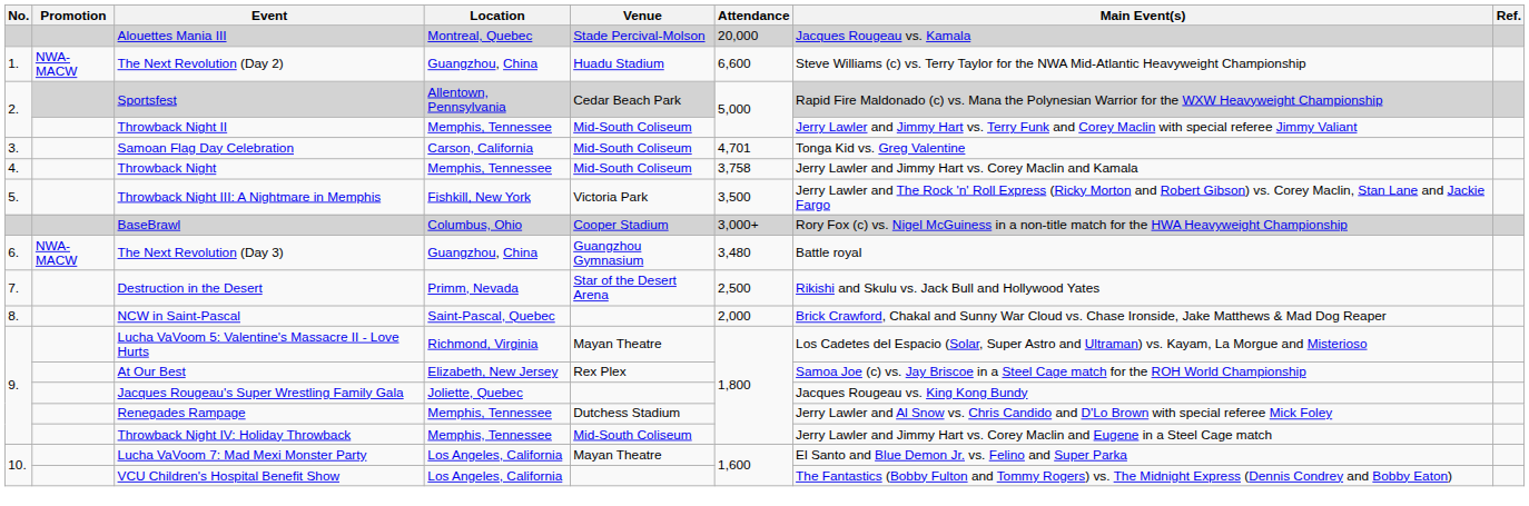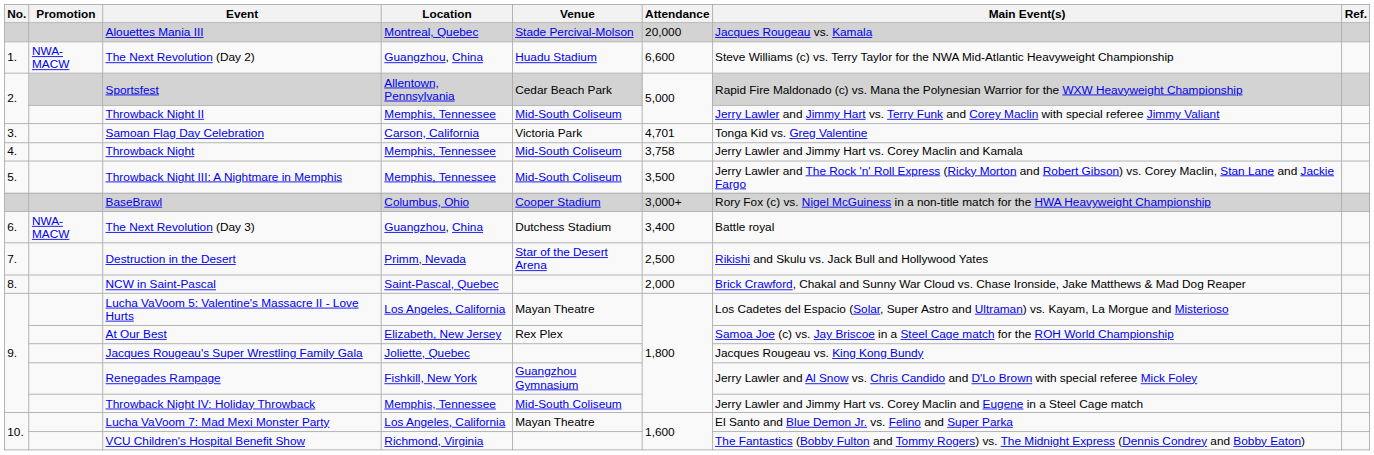 <table class="wikitable sortable" style="font-size:85%;">
 <tr>
 <th>No.</th>
 <th>Promotion</th>
 <th>Event</th>
 <th>Location</th>
 <th>Venue</th>
 <th>Attendance</th>
 <th class=unsortable>Main Event(s)</th>
 <th class=unsortable>Ref.</th>
 </tr>
 <tr>
 <td bgcolor=lightgrey></td>
 <td bgcolor=lightgrey></td>
 <td bgcolor=lightgrey><a href='#'>Alouettes Mania III</a> <br> </td>
 <td bgcolor=lightgrey><a href='#'>Montreal, Quebec</a></td>
 <td bgcolor=lightgrey><a href='#'>Stade Percival-Molson</a></td>
 <td bgcolor=lightgrey>20,000</td>
 <td bgcolor=lightgrey><a href='#'>Jacques Rougeau</a> vs. <a href='#'>Kamala</a></td>
 <td bgcolor=lightgrey></td>
 </tr>
 <tr>
 <td>1.</td>
 <td><a href='#'>NWA-MACW</a></td>
 <td><a href='#'>The Next Revolution</a> (Day 2) <br> </td>
 <td><a href='#'>Guangzhou</a>, <a href='#'>China</a></td>
 <td><a href='#'>Huadu Stadium</a></td>
 <td>6,600</td>
 <td>Steve Williams (c) vs. Terry Taylor for the NWA Mid-Atlantic Heavyweight Championship</td>
 <td></td>
 </tr>
 <tr>
 <td rowspan=2>2.</td>
 <td bgcolor=lightgrey></td>
 <td bgcolor=lightgrey><a href='#'>Sportsfest</a> <br> </td>
 <td bgcolor=lightgrey><a href='#'>Allentown, Pennsylvania</a></td>
 <td bgcolor=lightgrey>Cedar Beach Park</td>
 <td rowspan=2>5,000</td>
 <td bgcolor=lightgrey>Rapid Fire Maldonado (c) vs. Mana the Polynesian Warrior for the <a href='#'>WXW Heavyweight Championship</a></td>
 <td bgcolor=lightgrey></td>
 </tr>
 <tr>
 <td></td>
 <td><a href='#'>Throwback Night II</a> <br> </td>
 <td><a href='#'>Memphis, Tennessee</a></td>
 <td><a href='#'>Mid-South Coliseum</a></td>
 <td><a href='#'>Jerry Lawler</a> and <a href='#'>Jimmy Hart</a> vs. <a href='#'>Terry Funk</a> and <a href='#'>Corey Maclin</a> with special referee <a href='#'>Jimmy Valiant</a></td>
 <td></td>
 </tr>
 <tr>
 <td>3.</td>
 <td></td>
 <td><a href='#'>Samoan Flag Day Celebration</a> <br> </td>
 <td><a href='#'>Carson, California</a></td>
-<td><a href='#'>Mid-South Coliseum</a></td>
+<td>Victoria Park</td>
 <td>4,701</td>
 <td>Tonga Kid vs. <a href='#'>Greg Valentine</a></td>
 <td></td>
 </tr>
 <tr>
 <td>4.</td>
 <td></td>
 <td><a href='#'>Throwback Night</a> <br> </td>
 <td><a href='#'>Memphis, Tennessee</a></td>
 <td><a href='#'>Mid-South Coliseum</a></td>
 <td>3,758</td>
 <td>Jerry Lawler and Jimmy Hart vs. Corey Maclin and Kamala</td>
 <td></td>
 </tr>
 <tr>
 <td>5.</td>
 <td></td>
 <td><a href='#'>Throwback Night III: A Nightmare in Memphis</a> <br> </td>
-<td><a href='#'>Fishkill, New York</a></td>
-<td>Victoria Park</td>
+<td><a href='#'>Memphis, Tennessee</a></td>
+<td><a href='#'>Mid-South Coliseum</a></td>
 <td>3,500</td>
 <td>Jerry Lawler and <a href='#'>The Rock 'n' Roll Express</a> (<a href='#'>Ricky Morton</a> and <a href='#'>Robert Gibson</a>) vs. Corey Maclin, <a href='#'>Stan Lane</a> and <a href='#'>Jackie Fargo</a></td>
 <td></td>
 </tr>
 <tr>
 <td bgcolor=lightgrey></td>
 <td bgcolor=lightgrey></td>
 <td bgcolor=lightgrey><a href='#'>BaseBrawl</a> <br> </td>
 <td bgcolor=lightgrey><a href='#'>Columbus, Ohio</a></td>
 <td bgcolor=lightgrey><a href='#'>Cooper Stadium</a></td>
 <td bgcolor=lightgrey>3,000+</td>
 <td bgcolor=lightgrey>Rory Fox (c) vs. <a href='#'>Nigel McGuiness</a> in a non-title match for the <a href='#'>HWA Heavyweight Championship</a></td>
 <td bgcolor=lightgrey></td>
 </tr>
 <tr>
 <td>6.</td>
 <td><a href='#'>NWA-MACW</a></td>
 <td><a href='#'>The Next Revolution</a> (Day 3) <br> </td>
 <td><a href='#'>Guangzhou</a>, <a href='#'>China</a></td>
-<td><a href='#'>Guangzhou Gymnasium</a></td>
-<td>3,480</td>
+<td>Dutchess Stadium</td>
+<td>3,400</td>
 <td>Battle royal</td>
 <td></td>
 </tr>
 <tr>
 <td>7.</td>
 <td></td>
 <td><a href='#'>Destruction in the Desert</a> <br> </td>
 <td><a href='#'>Primm, Nevada</a></td>
 <td><a href='#'>Star of the Desert Arena</a></td>
 <td>2,500</td>
 <td><a href='#'>Rikishi</a> and Skulu vs. Jack Bull and Hollywood Yates</td>
 <td></td>
 </tr>
 <tr>
 <td>8.</td>
 <td></td>
 <td><a href='#'>NCW in Saint-Pascal</a> <br> </td>
 <td><a href='#'>Saint-Pascal, Quebec</a></td>
 <td></td>
 <td>2,000</td>
 <td><a href='#'>Brick Crawford</a>, Chakal and Sunny War Cloud vs. Chase Ironside, Jake Matthews & Mad Dog Reaper</td>
 <td></td>
 </tr>
 <tr>
 <td rowspan=5>9.</td>
 <td></td>
 <td><a href='#'>Lucha VaVoom 5: Valentine's Massacre II - Love Hurts</a> <br> </td>
-<td><a href='#'>Richmond, Virginia</a></td>
+<td><a href='#'>Los Angeles, California</a></td>
 <td>Mayan Theatre</td>
 <td rowspan=5>1,800</td>
 <td>Los Cadetes del Espacio (<a href='#'>Solar</a>, Super Astro and <a href='#'>Ultraman</a>) vs. Kayam, La Morgue and <a href='#'>Misterioso</a></td>
 <td></td>
 </tr>
 <tr>
 <td></td>
 <td><a href='#'>At Our Best</a> <br> </td>
 <td><a href='#'>Elizabeth, New Jersey</a></td>
 <td>Rex Plex</td>
 <td><a href='#'>Samoa Joe</a> (c) vs. <a href='#'>Jay Briscoe</a> in a <a href='#'>Steel Cage match</a> for the <a href='#'>ROH World Championship</a></td>
 <td></td>
 </tr>
 <tr>
 <td></td>
 <td><a href='#'>Jacques Rougeau's Super Wrestling Family Gala</a> <br> </td>
 <td><a href='#'>Joliette, Quebec</a></td>
 <td></td>
 <td>Jacques Rougeau vs. <a href='#'>King Kong Bundy</a></td>
 <td></td>
 </tr>
 <tr>
 <td></td>
 <td><a href='#'>Renegades Rampage</a> <br> </td>
-<td><a href='#'>Memphis, Tennessee</a></td>
-<td>Dutchess Stadium</td>
+<td><a href='#'>Fishkill, New York</a></td>
+<td><a href='#'>Guangzhou Gymnasium</a></td>
 <td>Jerry Lawler and <a href='#'>Al Snow</a> vs. <a href='#'>Chris Candido</a> and <a href='#'>D'Lo Brown</a> with special referee <a href='#'>Mick Foley</a></td>
 <td></td>
 </tr>
 <tr>
 <td></td>
 <td><a href='#'>Throwback Night IV: Holiday Throwback</a> <br> </td>
 <td><a href='#'>Memphis, Tennessee</a></td>
 <td><a href='#'>Mid-South Coliseum</a></td>
 <td>Jerry Lawler and Jimmy Hart vs. Corey Maclin and <a href='#'>Eugene</a> in a Steel Cage match</td>
 <td></td>
 </tr>
 <tr>
 <td rowspan=2>10.</td>
 <td></td>
 <td><a href='#'>Lucha VaVoom 7: Mad Mexi Monster Party</a> <br> </td>
 <td><a href='#'>Los Angeles, California</a></td>
 <td>Mayan Theatre</td>
 <td rowspan=2>1,600</td>
 <td>El Santo and <a href='#'>Blue Demon Jr.</a> vs. <a href='#'>Felino</a> and <a href='#'>Super Parka</a></td>
 <td></td>
 </tr>
 <tr>
 <td></td>
 <td><a href='#'>VCU Children's Hospital Benefit Show</a> <br> </td>
-<td><a href='#'>Los Angeles, California</a></td>
+<td><a href='#'>Richmond, Virginia</a></td>
 <td></td>
 <td><a href='#'>The Fantastics</a> (<a href='#'>Bobby Fulton</a> and <a href='#'>Tommy Rogers</a>) vs. <a href='#'>The Midnight Express</a> (<a href='#'>Dennis Condrey</a> and <a href='#'>Bobby Eaton</a>)</td>
 <td></td>
 </tr>
 </table>
